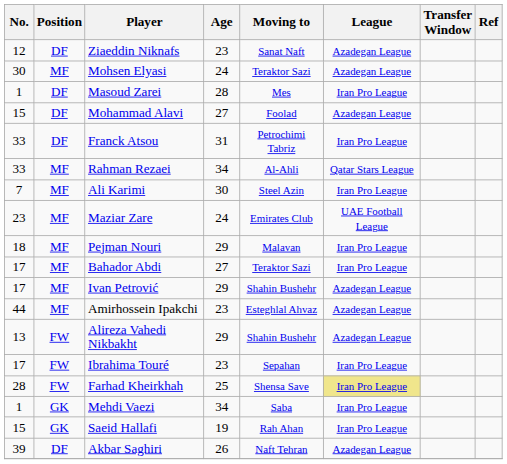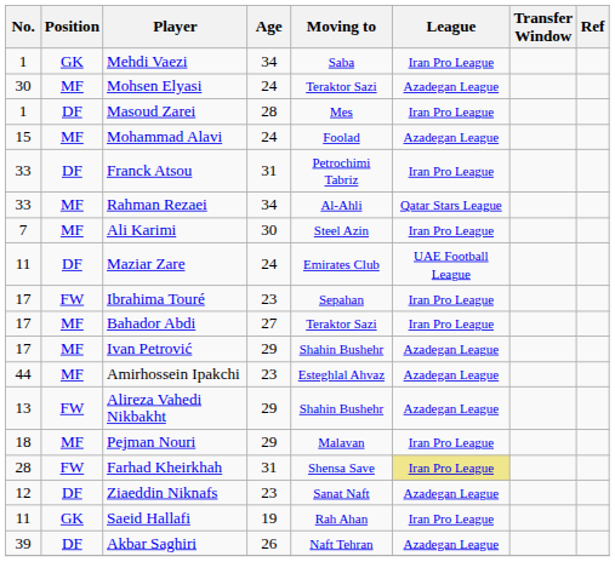 <table class="wikitable sortable" style="text-align: center;">
 <tr>
 <th width=40><strong>No.</strong></th>
 <th width=50><strong>Position</strong></th>
 <th width=270><strong>Player</strong></th>
 <th width=60><strong>Age</strong></th>
 <th width=180><strong>Moving to</strong></th>
 <th width=250><strong>League</strong></th>
 <th width=30><strong>Transfer Window</strong></th>
 <th width=30><strong>Ref</strong></th>
 </tr>
 <tr>
-<td>12</td>
-<td style="text-align:center"><a href='#'>DF</a></td>
-<td style="text-align:left"> <a href='#'>Ziaeddin Niknafs</a></td>
-<td>23</td>
-<td><small> <a href='#'>Sanat Naft</a> </small></td>
-<td><small> <a href='#'>Azadegan League</a></small></td>
+<td>1</td>
+<td style="text-align:center"><a href='#'>GK</a></td>
+<td style="text-align:left"> <a href='#'>Mehdi Vaezi</a></td>
+<td>34</td>
+<td><small> <a href='#'>Saba</a> </small></td>
+<td><small> <a href='#'>Iran Pro League</a></small></td>
 <td></td>
 <td></td>
 </tr>
 <tr>
 <td>30</td>
 <td style="text-align:center"><a href='#'>MF</a></td>
 <td style="text-align:left"> <a href='#'>Mohsen Elyasi</a></td>
 <td>24</td>
 <td><small> <a href='#'>Teraktor Sazi</a> </small></td>
 <td><small> <a href='#'>Azadegan League</a></small></td>
 <td></td>
 </tr>
 <tr>
 <td>1</td>
 <td style="text-align:center"><a href='#'>DF</a></td>
 <td style="text-align:left"> <a href='#'>Masoud Zarei</a></td>
 <td>28</td>
 <td><small> <a href='#'>Mes</a> </small></td>
 <td><small> <a href='#'>Iran Pro League</a></small></td>
 <td></td>
 <td></td>
 </tr>
 <tr>
 <td>15</td>
-<td style="text-align:center"><a href='#'>DF</a></td>
+<td style="text-align:center"><a href='#'>MF</a></td>
 <td style="text-align:left"> <a href='#'>Mohammad Alavi</a></td>
-<td>27</td>
+<td>24</td>
 <td><small> <a href='#'>Foolad</a> </small></td>
 <td><small> <a href='#'>Azadegan League</a></small></td>
 <td></td>
 <td></td>
 </tr>
 <tr>
 <td>33</td>
 <td style="text-align:center"><a href='#'>DF</a></td>
 <td style="text-align:left"> <a href='#'>Franck Atsou</a></td>
 <td>31</td>
 <td><small> <a href='#'>Petrochimi Tabriz</a> </small></td>
 <td><small> <a href='#'>Iran Pro League</a></small></td>
 <td></td>
 <td></td>
 </tr>
 <tr>
 <td>33</td>
 <td style="text-align:center"><a href='#'>MF</a></td>
 <td style="text-align:left"> <a href='#'>Rahman Rezaei</a></td>
 <td>34</td>
 <td><small> <a href='#'>Al-Ahli</a> </small></td>
 <td><small> <a href='#'>Qatar Stars League</a></small></td>
 <td></td>
 <td></td>
 </tr>
 <tr>
 <td>7</td>
 <td style="text-align:center"><a href='#'>MF</a></td>
 <td style="text-align:left"> <a href='#'>Ali Karimi</a></td>
 <td>30</td>
 <td><small> <a href='#'>Steel Azin</a> </small></td>
 <td><small> <a href='#'>Iran Pro League</a></small></td>
 <td></td>
 <td></td>
 </tr>
 <tr>
-<td>23</td>
-<td style="text-align:center"><a href='#'>MF</a></td>
+<td>11</td>
+<td style="text-align:center"><a href='#'>DF</a></td>
 <td style="text-align:left"> <a href='#'>Maziar Zare</a></td>
 <td>24</td>
 <td><small> <a href='#'>Emirates Club</a> </small></td>
 <td><small> <a href='#'>UAE Football League</a></small></td>
 <td></td>
 <td></td>
 </tr>
 <tr>
-<td>18</td>
-<td style="text-align:center"><a href='#'>MF</a></td>
-<td style="text-align:left"> <a href='#'>Pejman Nouri</a></td>
-<td>29</td>
-<td><small> <a href='#'>Malavan</a> </small></td>
+<td>17</td>
+<td style="text-align:center"><a href='#'>FW</a></td>
+<td style="text-align:left"> <a href='#'>Ibrahima Touré</a></td>
+<td>23</td>
+<td><small> <a href='#'>Sepahan</a> </small></td>
 <td><small> <a href='#'>Iran Pro League</a></small></td>
 <td></td>
 <td></td>
 </tr>
 <tr>
 <td>17</td>
 <td style="text-align:center"><a href='#'>MF</a></td>
 <td style="text-align:left"> <a href='#'>Bahador Abdi</a></td>
 <td>27</td>
 <td><small> <a href='#'>Teraktor Sazi</a> </small></td>
 <td><small> <a href='#'>Iran Pro League</a></small></td>
 <td></td>
 <td></td>
 </tr>
 <tr>
 <td>17</td>
 <td style="text-align:center"><a href='#'>MF</a></td>
 <td style="text-align:left"> <a href='#'>Ivan Petrović</a></td>
 <td>29</td>
 <td><small> <a href='#'>Shahin Bushehr</a> </small></td>
 <td><small> <a href='#'>Azadegan League</a></small></td>
 <td></td>
 <td></td>
 </tr>
 <tr>
 <td>44</td>
 <td style="text-align:center"><a href='#'>MF</a></td>
 <td style="text-align:left"> Amirhossein Ipakchi</td>
 <td>23</td>
 <td><small> <a href='#'>Esteghlal Ahvaz</a> </small></td>
 <td><small> <a href='#'>Azadegan League</a></small></td>
 <td></td>
 <td></td>
 </tr>
 <tr>
 <td>13</td>
 <td style="text-align:center"><a href='#'>FW</a></td>
 <td style="text-align:left"> <a href='#'>Alireza Vahedi Nikbakht</a></td>
 <td>29</td>
 <td><small> <a href='#'>Shahin Bushehr</a> </small></td>
 <td><small> <a href='#'>Azadegan League</a></small></td>
 <td></td>
 <td></td>
 </tr>
 <tr>
-<td>17</td>
-<td style="text-align:center"><a href='#'>FW</a></td>
-<td style="text-align:left"> <a href='#'>Ibrahima Touré</a></td>
-<td>23</td>
-<td><small> <a href='#'>Sepahan</a> </small></td>
+<td>18</td>
+<td style="text-align:center"><a href='#'>MF</a></td>
+<td style="text-align:left"> <a href='#'>Pejman Nouri</a></td>
+<td>29</td>
+<td><small> <a href='#'>Malavan</a> </small></td>
 <td><small> <a href='#'>Iran Pro League</a></small></td>
 <td></td>
 <td></td>
 </tr>
 <tr>
 <td>28</td>
 <td style="text-align:center"><a href='#'>FW</a></td>
 <td style="text-align:left"> <a href='#'>Farhad Kheirkhah</a></td>
-<td>25</td>
+<td>31</td>
 <td><small> <a href='#'>Shensa Save</a> </small></td>
 <td style="background: khaki;"><small> <a href='#'>Iran Pro League</a></small></td>
 <td></td>
 <td></td>
 </tr>
 <tr>
-<td>1</td>
-<td style="text-align:center"><a href='#'>GK</a></td>
-<td style="text-align:left"> <a href='#'>Mehdi Vaezi</a></td>
-<td>34</td>
-<td><small> <a href='#'>Saba</a> </small></td>
-<td><small> <a href='#'>Iran Pro League</a></small></td>
+<td>12</td>
+<td style="text-align:center"><a href='#'>DF</a></td>
+<td style="text-align:left"> <a href='#'>Ziaeddin Niknafs</a></td>
+<td>23</td>
+<td><small> <a href='#'>Sanat Naft</a> </small></td>
+<td><small> <a href='#'>Azadegan League</a></small></td>
 <td></td>
 <td></td>
 </tr>
 <tr>
-<td>15</td>
+<td>11</td>
 <td style="text-align:center"><a href='#'>GK</a></td>
 <td style="text-align:left"> <a href='#'>Saeid Hallafi</a></td>
 <td>19</td>
 <td><small> <a href='#'>Rah Ahan</a> </small></td>
 <td><small> <a href='#'>Iran Pro League</a></small></td>
 <td></td>
 <td></td>
 </tr>
 <tr>
 <td>39</td>
 <td style="text-align:center"><a href='#'>DF</a></td>
 <td style="text-align:left"> <a href='#'>Akbar Saghiri</a></td>
 <td>26</td>
 <td><small> <a href='#'>Naft Tehran</a> </small></td>
 <td><small> <a href='#'>Azadegan League</a></small></td>
 <td></td>
 <td></td>
 </tr>
 <tr>
 </tr>
 </table>
